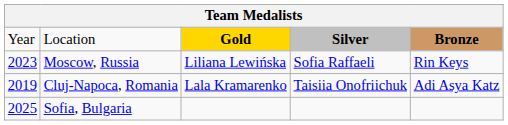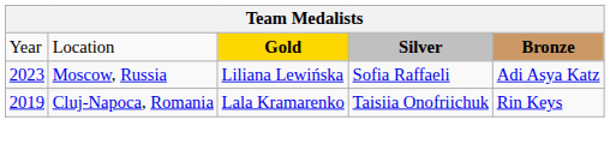 <table class="wikitable">
 <tr>
 <th colspan=5 align="center"><strong>Team Medalists</strong></th>
 </tr>
 <tr>
 <td>Year</td>
 <td>Location</td>
 <td style="text-align:center;background-color:gold;"><strong>Gold</strong></td>
 <td style="text-align:center;background-color:silver;"><strong>Silver</strong></td>
 <td style="text-align:center;background-color:#CC9966;"><strong>Bronze</strong></td>
 </tr>
 <tr>
 <td><a href='#'>2023</a></td>
 <td> <a href='#'>Moscow</a>, <a href='#'>Russia</a></td>
 <td> <a href='#'>Liliana Lewińska</a></td>
 <td> <a href='#'>Sofia Raffaeli</a></td>
-<td> <a href='#'>Rin Keys</a></td>
+<td> <a href='#'>Adi Asya Katz</a></td>
 </tr>
 <tr>
 <td><a href='#'>2019</a></td>
 <td> <a href='#'>Cluj-Napoca</a>, <a href='#'>Romania</a></td>
 <td> <a href='#'>Lala Kramarenko</a></td>
 <td> <a href='#'>Taisiia Onofriichuk</a></td>
-<td> <a href='#'>Adi Asya Katz</a></td>
-</tr>
-<tr>
-<td><a href='#'>2025</a></td>
-<td> <a href='#'>Sofia</a>, <a href='#'>Bulgaria</a></td>
-<td></td>
-<td></td>
-<td></td>
+<td> <a href='#'>Rin Keys</a></td>
 </tr>
 </table>
